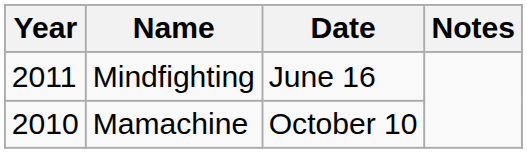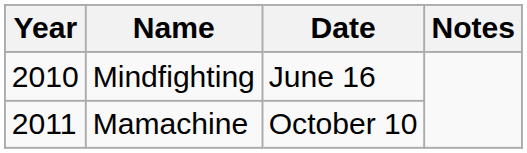 <table class="wikitable">
 <tr>
 <th>Year</th>
 <th>Name</th>
 <th>Date</th>
 <th>Notes</th>
 </tr>
 <tr>
-<td>2011</td>
+<td>2010</td>
 <td>Mindfighting</td>
 <td>June 16</td>
 <td rowspan="2"></td>
 </tr>
 <tr>
-<td>2010</td>
+<td>2011</td>
 <td>Mamachine</td>
 <td>October 10</td>
 </tr>
 </table>
